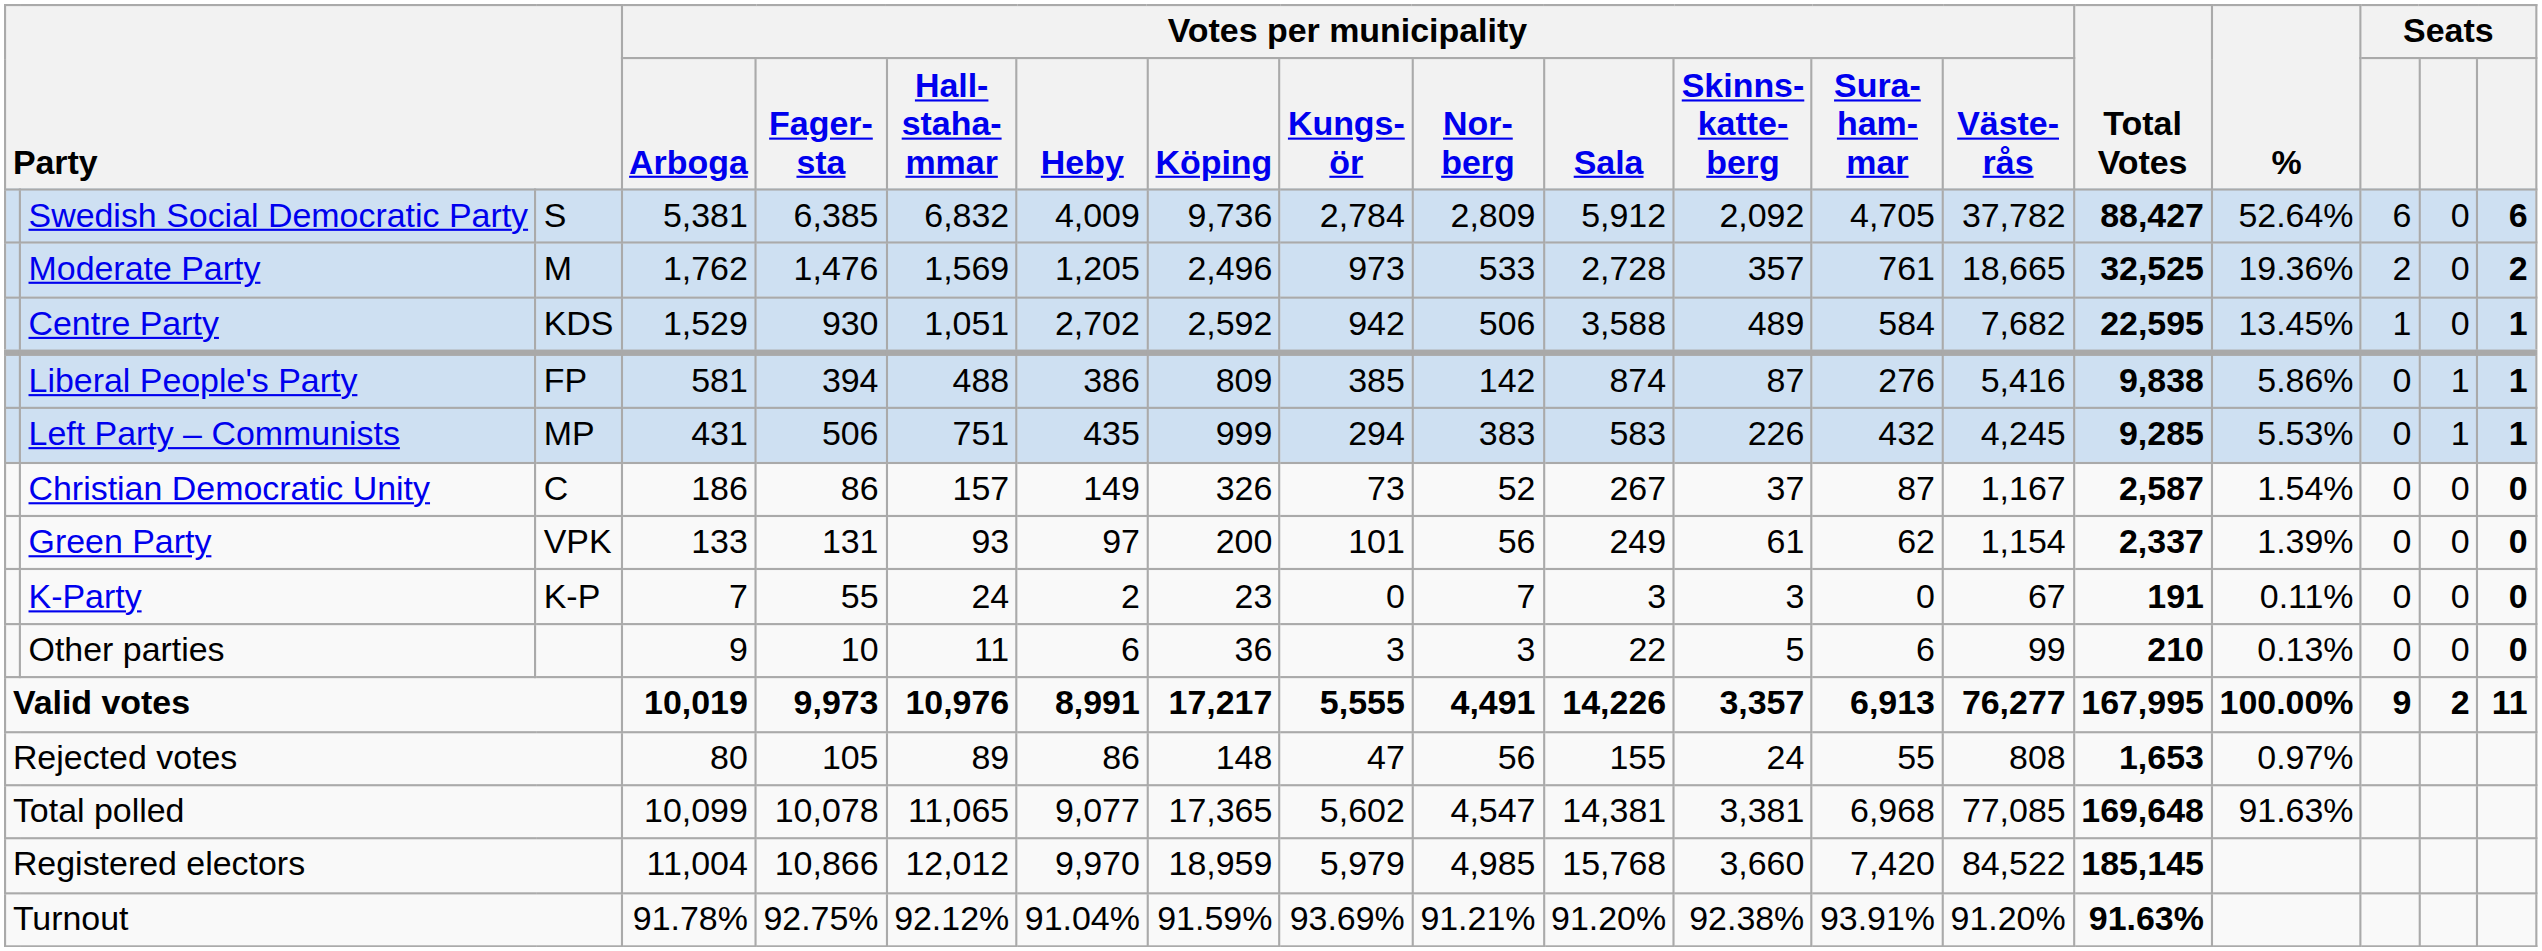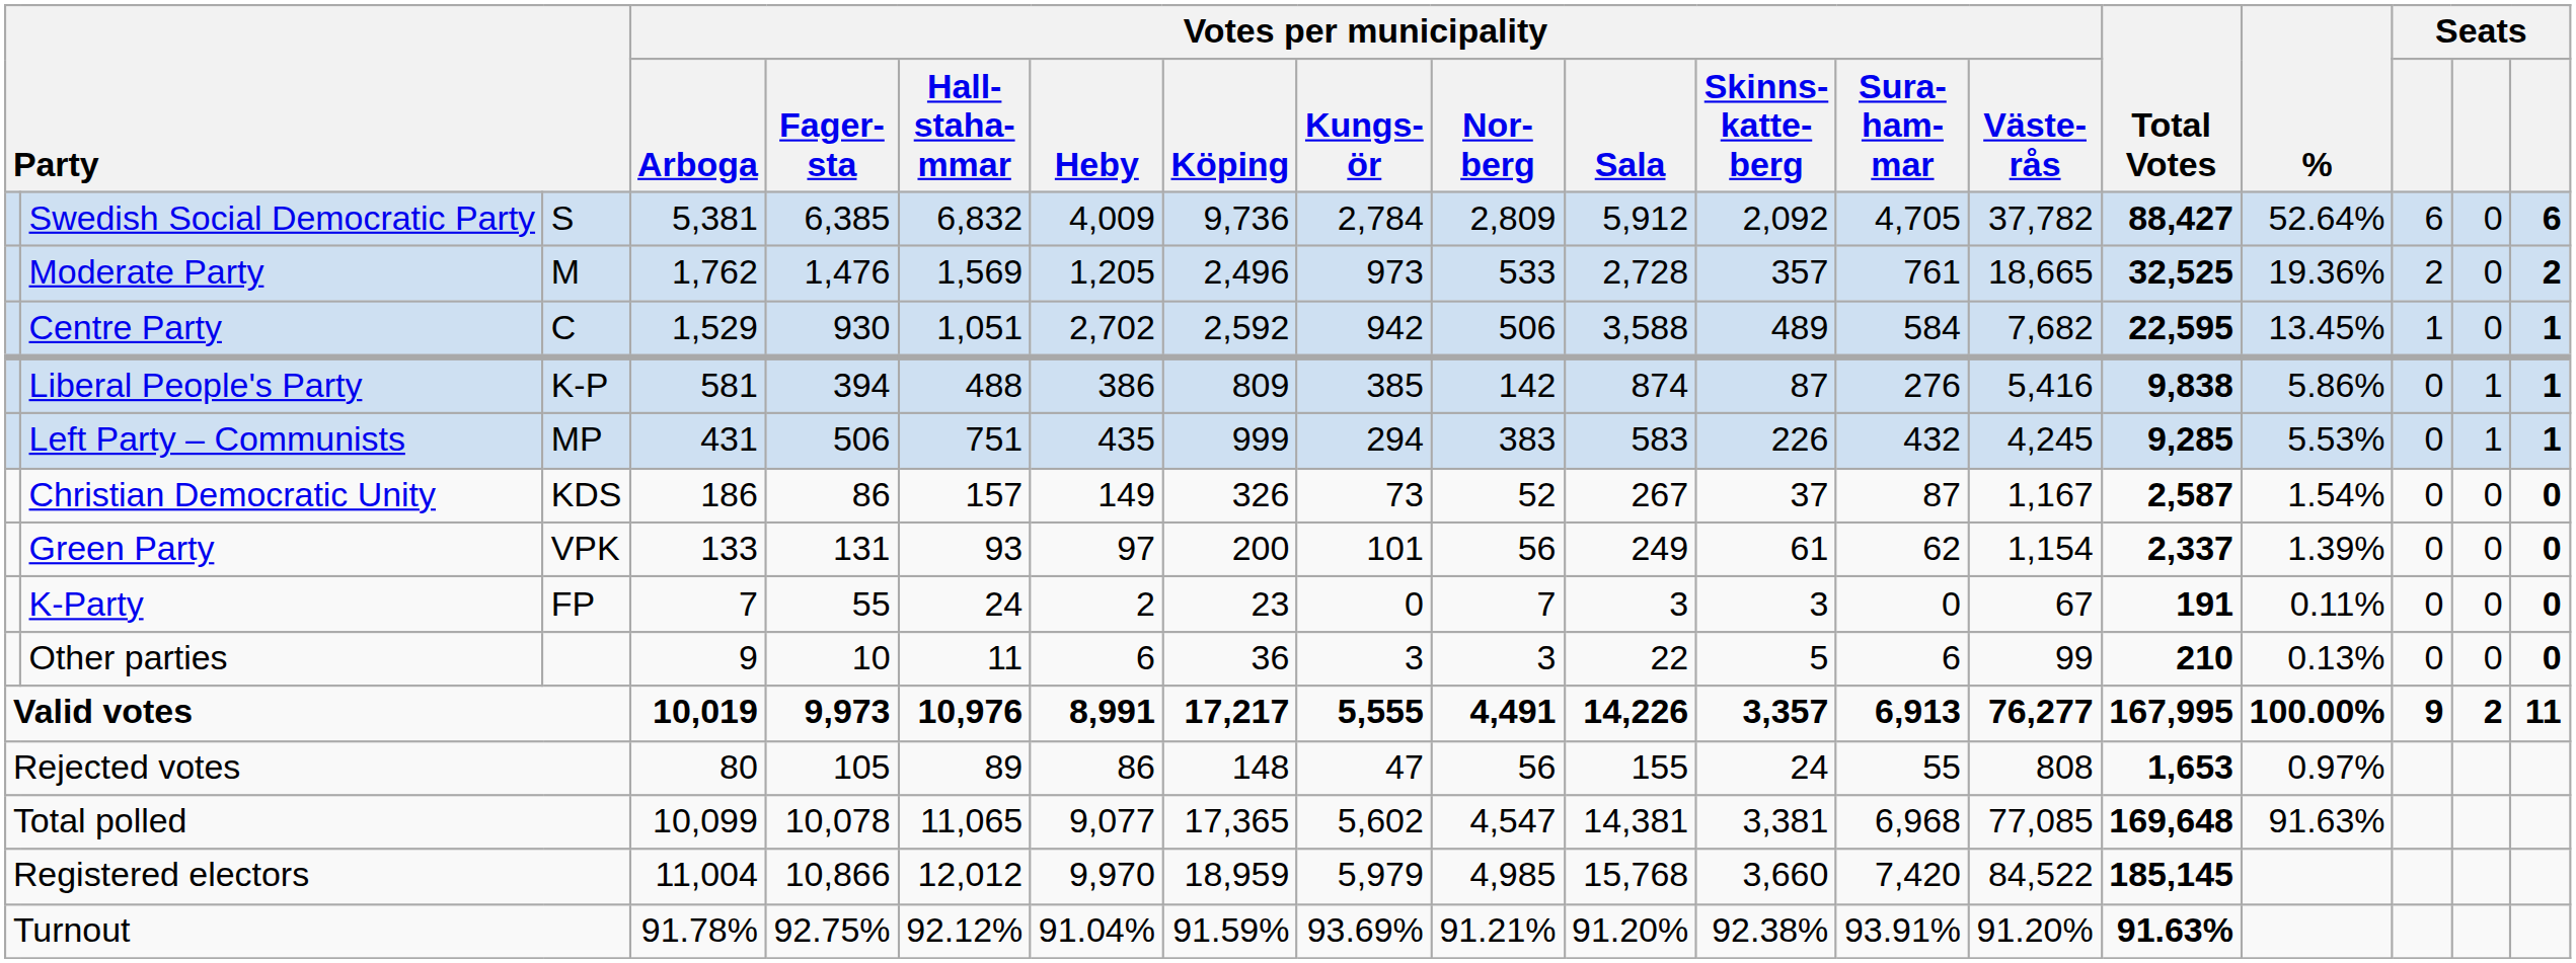 <table class="wikitable" border="1" style="text-align:right;">
 <tr>
 <th style="text-align:left;" valign=bottom rowspan=2 colspan=3>Party</th>
 <th colspan=11>Votes per municipality</th>
 <th align=center valign=bottom rowspan=2 width="50">Total Votes</th>
 <th align=center valign=bottom rowspan=2 width="50">%</th>
 <th colspan=3>Seats</th>
 </tr>
 <tr>
 <th align=center valign=bottom width="50"><a href='#'>Arboga</a></th>
 <th align=center valign=bottom width="50"><a href='#'>Fager- sta</a></th>
 <th align=center valign=bottom width="50"><a href='#'>Hall- staha- mmar</a></th>
 <th align=center valign=bottom width="50"><a href='#'>Heby</a></th>
 <th align=center valign=bottom width="50"><a href='#'>Köping</a></th>
 <th align=center valign=bottom width="50"><a href='#'>Kungs- ör</a></th>
 <th align=center valign=bottom width="50"><a href='#'>Nor- berg</a></th>
 <th align=center valign=bottom width="50"><a href='#'>Sala</a></th>
 <th align=center valign=bottom width="50"><a href='#'>Skinns- katte- berg</a></th>
 <th align=center valign=bottom width="50"><a href='#'>Sura- ham- mar</a></th>
 <th align=center valign=bottom width="50"><a href='#'>Väste- rås</a></th>
 <th align=center valign=bottom width="20"><small></small></th>
 <th align=center valign=bottom width="20"><small><a href='#'></a></small></th>
 <th align=center valign=bottom width="20"><small></small></th>
 </tr>
 <tr style="background:#CEE0F2;">
 <td></td>
 <td align=left style="white-space: nowrap;"><a href='#'>Swedish Social Democratic Party</a></td>
 <td align=left>S</td>
 <td>5,381</td>
 <td>6,385</td>
 <td>6,832</td>
 <td>4,009</td>
 <td>9,736</td>
 <td>2,784</td>
 <td>2,809</td>
 <td>5,912</td>
 <td>2,092</td>
 <td>4,705</td>
 <td>37,782</td>
 <td><strong>88,427</strong></td>
 <td>52.64%</td>
 <td>6</td>
 <td>0</td>
 <td><strong>6</strong></td>
 </tr>
 <tr style="background:#CEE0F2;">
 <td></td>
 <td align=left><a href='#'>Moderate Party</a></td>
 <td align=left>M</td>
 <td>1,762</td>
 <td>1,476</td>
 <td>1,569</td>
 <td>1,205</td>
 <td>2,496</td>
 <td>973</td>
 <td>533</td>
 <td>2,728</td>
 <td>357</td>
 <td>761</td>
 <td>18,665</td>
 <td><strong>32,525</strong></td>
 <td>19.36%</td>
 <td>2</td>
 <td>0</td>
 <td><strong>2</strong></td>
 </tr>
 <tr style="background:#CEE0F2;">
 <td></td>
 <td align=left><a href='#'>Centre Party</a></td>
-<td align=left>KDS</td>
+<td align=left>C</td>
 <td>1,529</td>
 <td>930</td>
 <td>1,051</td>
 <td>2,702</td>
 <td>2,592</td>
 <td>942</td>
 <td>506</td>
 <td>3,588</td>
 <td>489</td>
 <td>584</td>
 <td>7,682</td>
 <td><strong>22,595</strong></td>
 <td>13.45%</td>
 <td>1</td>
 <td>0</td>
 <td><strong>1</strong></td>
 </tr>
 <tr style="background:#CEE0F2; border-top:3px solid darkgray;">
 <td></td>
 <td align=left><a href='#'>Liberal People's Party</a></td>
-<td align=left>FP</td>
+<td align=left>K-P</td>
 <td>581</td>
 <td>394</td>
 <td>488</td>
 <td>386</td>
 <td>809</td>
 <td>385</td>
 <td>142</td>
 <td>874</td>
 <td>87</td>
 <td>276</td>
 <td>5,416</td>
 <td><strong>9,838</strong></td>
 <td>5.86%</td>
 <td>0</td>
 <td>1</td>
 <td><strong>1</strong></td>
 </tr>
 <tr style="background:#CEE0F2;">
 <td></td>
 <td align=left><a href='#'>Left Party – Communists</a></td>
 <td align=left>MP</td>
 <td>431</td>
 <td>506</td>
 <td>751</td>
 <td>435</td>
 <td>999</td>
 <td>294</td>
 <td>383</td>
 <td>583</td>
 <td>226</td>
 <td>432</td>
 <td>4,245</td>
 <td><strong>9,285</strong></td>
 <td>5.53%</td>
 <td>0</td>
 <td>1</td>
 <td><strong>1</strong></td>
 </tr>
 <tr>
 <td></td>
 <td align=left><a href='#'>Christian Democratic Unity</a></td>
-<td align=left>C</td>
+<td align=left>KDS</td>
 <td>186</td>
 <td>86</td>
 <td>157</td>
 <td>149</td>
 <td>326</td>
 <td>73</td>
 <td>52</td>
 <td>267</td>
 <td>37</td>
 <td>87</td>
 <td>1,167</td>
 <td><strong>2,587</strong></td>
 <td>1.54%</td>
 <td>0</td>
 <td>0</td>
 <td><strong>0</strong></td>
 </tr>
 <tr>
 <td></td>
 <td align=left><a href='#'>Green Party</a></td>
 <td align=left>VPK</td>
 <td>133</td>
 <td>131</td>
 <td>93</td>
 <td>97</td>
 <td>200</td>
 <td>101</td>
 <td>56</td>
 <td>249</td>
 <td>61</td>
 <td>62</td>
 <td>1,154</td>
 <td><strong>2,337</strong></td>
 <td>1.39%</td>
 <td>0</td>
 <td>0</td>
 <td><strong>0</strong></td>
 </tr>
 <tr>
 <td></td>
 <td align=left><a href='#'>K-Party</a></td>
-<td align=left>K-P</td>
+<td align=left>FP</td>
 <td>7</td>
 <td>55</td>
 <td>24</td>
 <td>2</td>
 <td>23</td>
 <td>0</td>
 <td>7</td>
 <td>3</td>
 <td>3</td>
 <td>0</td>
 <td>67</td>
 <td><strong>191</strong></td>
 <td>0.11%</td>
 <td>0</td>
 <td>0</td>
 <td><strong>0</strong></td>
 </tr>
 <tr>
 <td></td>
 <td align=left>Other parties</td>
 <td></td>
 <td>9</td>
 <td>10</td>
 <td>11</td>
 <td>6</td>
 <td>36</td>
 <td>3</td>
 <td>3</td>
 <td>22</td>
 <td>5</td>
 <td>6</td>
 <td>99</td>
 <td><strong>210</strong></td>
 <td>0.13%</td>
 <td>0</td>
 <td>0</td>
 <td><strong>0</strong></td>
 </tr>
 <tr style="font-weight:bold">
 <td align=left colspan=3>Valid votes</td>
 <td>10,019</td>
 <td>9,973</td>
 <td>10,976</td>
 <td>8,991</td>
 <td>17,217</td>
 <td>5,555</td>
 <td>4,491</td>
 <td>14,226</td>
 <td>3,357</td>
 <td>6,913</td>
 <td>76,277</td>
 <td>167,995</td>
 <td>100.00%</td>
 <td>9</td>
 <td>2</td>
 <td>11</td>
 </tr>
 <tr>
 <td align=left colspan=3>Rejected votes</td>
 <td>80</td>
 <td>105</td>
 <td>89</td>
 <td>86</td>
 <td>148</td>
 <td>47</td>
 <td>56</td>
 <td>155</td>
 <td>24</td>
 <td>55</td>
 <td>808</td>
 <td><strong>1,653</strong></td>
 <td>0.97%</td>
 <td></td>
 <td></td>
 <td></td>
 </tr>
 <tr>
 <td align=left colspan=3>Total polled</td>
 <td>10,099</td>
 <td>10,078</td>
 <td>11,065</td>
 <td>9,077</td>
 <td>17,365</td>
 <td>5,602</td>
 <td>4,547</td>
 <td>14,381</td>
 <td>3,381</td>
 <td>6,968</td>
 <td>77,085</td>
 <td><strong>169,648</strong></td>
 <td>91.63%</td>
 <td></td>
 <td></td>
 <td></td>
 </tr>
 <tr>
 <td align=left colspan=3>Registered electors</td>
 <td>11,004</td>
 <td>10,866</td>
 <td>12,012</td>
 <td>9,970</td>
 <td>18,959</td>
 <td>5,979</td>
 <td>4,985</td>
 <td>15,768</td>
 <td>3,660</td>
 <td>7,420</td>
 <td>84,522</td>
 <td><strong>185,145</strong></td>
 <td></td>
 <td></td>
 <td></td>
 <td></td>
 </tr>
 <tr>
 <td align=left colspan=3>Turnout</td>
 <td>91.78%</td>
 <td>92.75%</td>
 <td>92.12%</td>
 <td>91.04%</td>
 <td>91.59%</td>
 <td>93.69%</td>
 <td>91.21%</td>
 <td>91.20%</td>
 <td>92.38%</td>
 <td>93.91%</td>
 <td>91.20%</td>
 <td><strong>91.63%</strong></td>
 <td></td>
 <td></td>
 <td></td>
 <td></td>
 </tr>
 </table>
